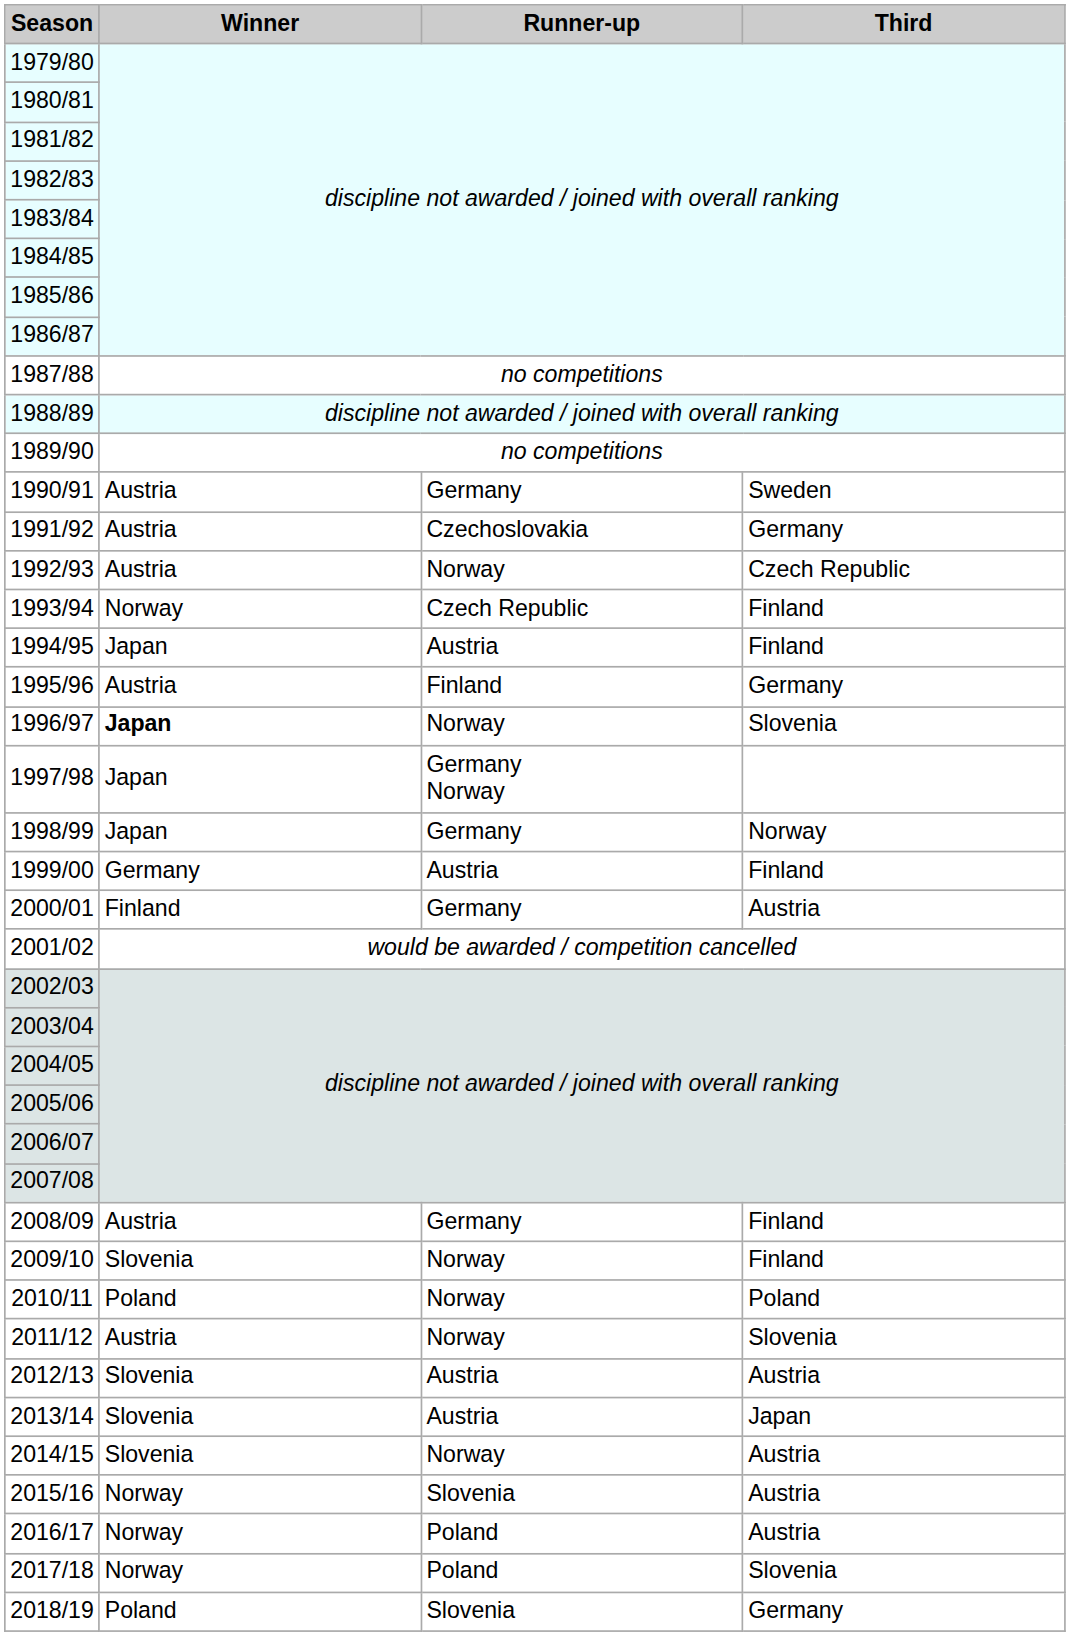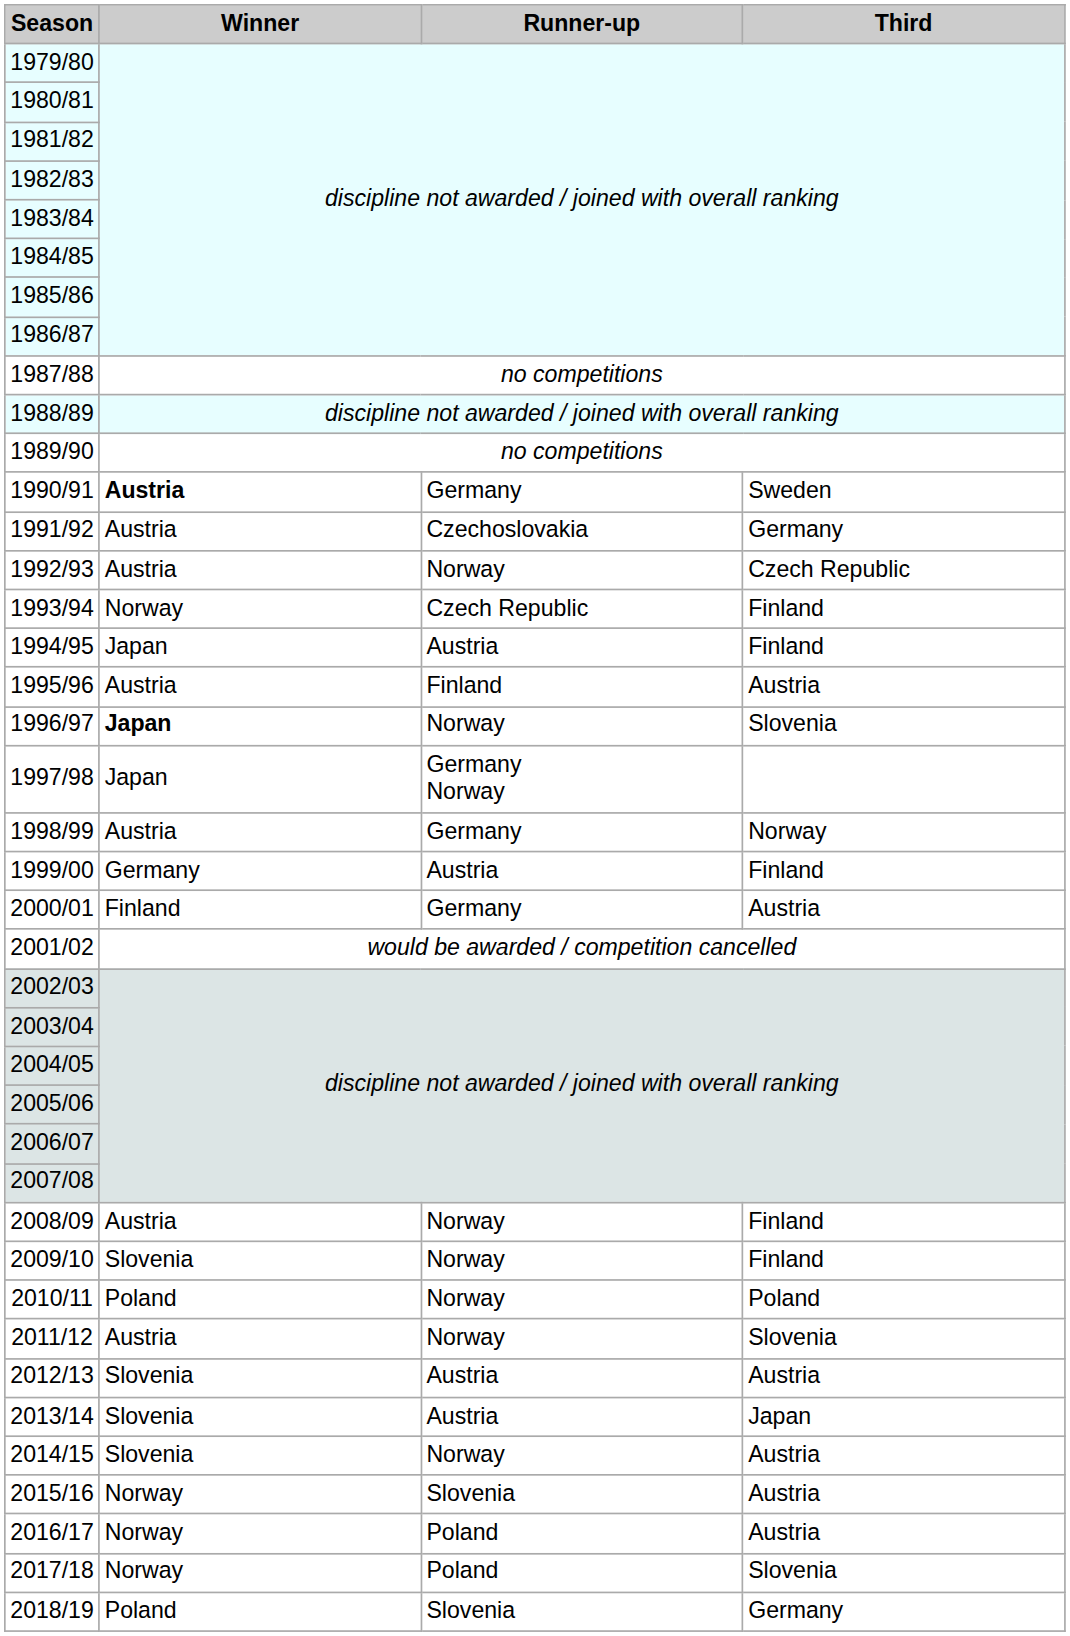 <table class="wikitable plainrowheaders" style="background:#fff; font-size:86%; line-height:16.7px; border:grey solid 1px; border-collapse:collapse;">
 <tr style="background:#ccc; text-align:center;">
 <th style="background:#ccc;" width="45">Season</th>
 <th style="background:#ccc;" width="185">Winner</th>
 <th style="background:#ccc;" width="185">Runner-up</th>
 <th style="background:#ccc;" width="185">Third</th>
 </tr>
 <tr style="background:#E7FEFF">
 <td style="text-align: center;">1979/80</td>
 <td style="text-align:center" colspan=3 rowspan=8><span><em>discipline not awarded / joined with overall ranking</em></span></td>
 </tr>
 <tr style="background:#E7FEFF">
 <td style="text-align: center;">1980/81</td>
 </tr>
 <tr style="background:#E7FEFF">
 <td style="text-align: center;">1981/82</td>
 </tr>
 <tr style="background:#E7FEFF">
 <td style="text-align: center;">1982/83</td>
 </tr>
 <tr style="background:#E7FEFF">
 <td style="text-align: center;">1983/84</td>
 </tr>
 <tr style="background:#E7FEFF">
 <td style="text-align: center;">1984/85</td>
 </tr>
 <tr style="background:#E7FEFF">
 <td style="text-align: center;">1985/86</td>
 </tr>
 <tr style="background:#E7FEFF">
 <td style="text-align: center;">1986/87</td>
 </tr>
 <tr>
 <td style="text-align: center;"><span>1987/88</span></td>
 <td style="text-align:center" colspan=3><span><em>no competitions</em></span></td>
 </tr>
 <tr style="background:#E7FEFF">
 <td style="text-align: center;">1988/89</td>
 <td style="text-align:center" colspan=3><span><em>discipline not awarded / joined with overall ranking</em></span></td>
 </tr>
 <tr>
 <td style="text-align: center;"><span>1989/90</span></td>
 <td style="text-align:center" colspan=3><span><em>no competitions</em></span></td>
 </tr>
 <tr>
 <td style="text-align:center">1990/91</td>
-<td><span>Austria</span></td>
+<td><strong><span>Austria</span></strong></td>
 <td><span>Germany</span></td>
 <td><span>Sweden</span></td>
 </tr>
 <tr>
 <td style="text-align:center">1991/92</td>
 <td><span>Austria</span></td>
 <td><span>Czechoslovakia</span></td>
 <td><span>Germany</span></td>
 </tr>
 <tr>
 <td style="text-align:center">1992/93</td>
 <td><span>Austria</span></td>
 <td><span>Norway</span></td>
 <td><span>Czech Republic</span></td>
 </tr>
 <tr>
 <td style="text-align:center">1993/94</td>
 <td><span>Norway</span></td>
 <td><span>Czech Republic</span></td>
 <td><span>Finland</span></td>
 </tr>
 <tr>
 <td style="text-align:center">1994/95</td>
 <td><span>Japan</span></td>
 <td><span>Austria</span></td>
 <td><span>Finland</span></td>
 </tr>
 <tr>
 <td style="text-align:center">1995/96</td>
 <td><span>Austria</span></td>
 <td><span>Finland</span></td>
-<td><span>Germany</span></td>
+<td><span>Austria</span></td>
 </tr>
 <tr>
 <td style="text-align:center">1996/97</td>
 <td><strong><span>Japan</span></strong></td>
 <td><span>Norway</span></td>
 <td><span>Slovenia</span></td>
 </tr>
 <tr>
 <td style="text-align:center">1997/98</td>
 <td><span>Japan</span></td>
 <td><span>Germany<br>Norway</span></td>
 <td></td>
 </tr>
 <tr>
 <td style="text-align:center">1998/99</td>
-<td><span>Japan</span></td>
+<td><span>Austria</span></td>
 <td><span>Germany</span></td>
 <td><span>Norway</span></td>
 </tr>
 <tr>
 <td style="text-align:center">1999/00</td>
 <td><span>Germany</span></td>
 <td><span>Austria</span></td>
 <td><span>Finland</span></td>
 </tr>
 <tr>
 <td style="text-align:center">2000/01</td>
 <td><span>Finland</span></td>
 <td><span>Germany</span></td>
 <td><span>Austria</span></td>
 </tr>
 <tr>
 <td style="text-align: center;"><span>2001/02</span></td>
 <td style="text-align:center" colspan=3><span><em>would be awarded / competition cancelled</em></span></td>
 </tr>
 <tr style="background:#DCE5E5">
 <td style="text-align: center;">2002/03</td>
 <td style="text-align:center" colspan=3 rowspan=6><span><em>discipline not awarded / joined with overall ranking</em></span></td>
 </tr>
 <tr style="background:#DCE5E5">
 <td style="text-align: center;">2003/04</td>
 </tr>
 <tr style="background:#DCE5E5">
 <td style="text-align: center;">2004/05</td>
 </tr>
 <tr style="background:#DCE5E5">
 <td style="text-align: center;">2005/06</td>
 </tr>
 <tr style="background:#DCE5E5">
 <td style="text-align: center;">2006/07</td>
 </tr>
 <tr style="background:#DCE5E5">
 <td style="text-align: center;">2007/08</td>
 </tr>
 <tr>
 <td style="text-align:center">2008/09</td>
 <td><span>Austria</span></td>
-<td><span>Germany</span></td>
+<td><span>Norway</span></td>
 <td><span>Finland</span></td>
 </tr>
 <tr>
 <td style="text-align:center">2009/10</td>
 <td><span>Slovenia</span></td>
 <td><span>Norway</span></td>
 <td><span>Finland</span></td>
 </tr>
 <tr>
 <td style="text-align:center">2010/11</td>
 <td><span>Poland</span></td>
 <td><span>Norway</span></td>
 <td><span>Poland</span></td>
 </tr>
 <tr>
 <td style="text-align:center">2011/12</td>
 <td><span>Austria</span></td>
 <td><span>Norway</span></td>
 <td><span>Slovenia</span></td>
 </tr>
 <tr>
 <td style="text-align:center">2012/13</td>
 <td><span>Slovenia</span></td>
 <td><span>Austria</span></td>
 <td><span>Austria</span></td>
 </tr>
 <tr>
 <td style="text-align:center">2013/14</td>
 <td><span>Slovenia</span></td>
 <td><span>Austria</span></td>
 <td><span>Japan</span></td>
 </tr>
 <tr>
 <td style="text-align:center">2014/15</td>
 <td><span>Slovenia</span></td>
 <td><span>Norway</span></td>
 <td><span>Austria</span></td>
 </tr>
 <tr>
 <td style="text-align:center">2015/16</td>
 <td><span>Norway</span></td>
 <td><span>Slovenia</span></td>
 <td><span>Austria</span></td>
 </tr>
 <tr>
 <td style="text-align:center">2016/17</td>
 <td><span>Norway</span></td>
 <td><span>Poland</span></td>
 <td><span>Austria</span></td>
 </tr>
 <tr>
 <td style="text-align:center">2017/18</td>
 <td><span>Norway</span></td>
 <td><span>Poland</span></td>
 <td><span>Slovenia</span></td>
 </tr>
 <tr>
 <td style="text-align:center">2018/19</td>
 <td><span>Poland</span></td>
 <td><span>Slovenia</span></td>
 <td><span>Germany</span></td>
 </tr>
 </table>
